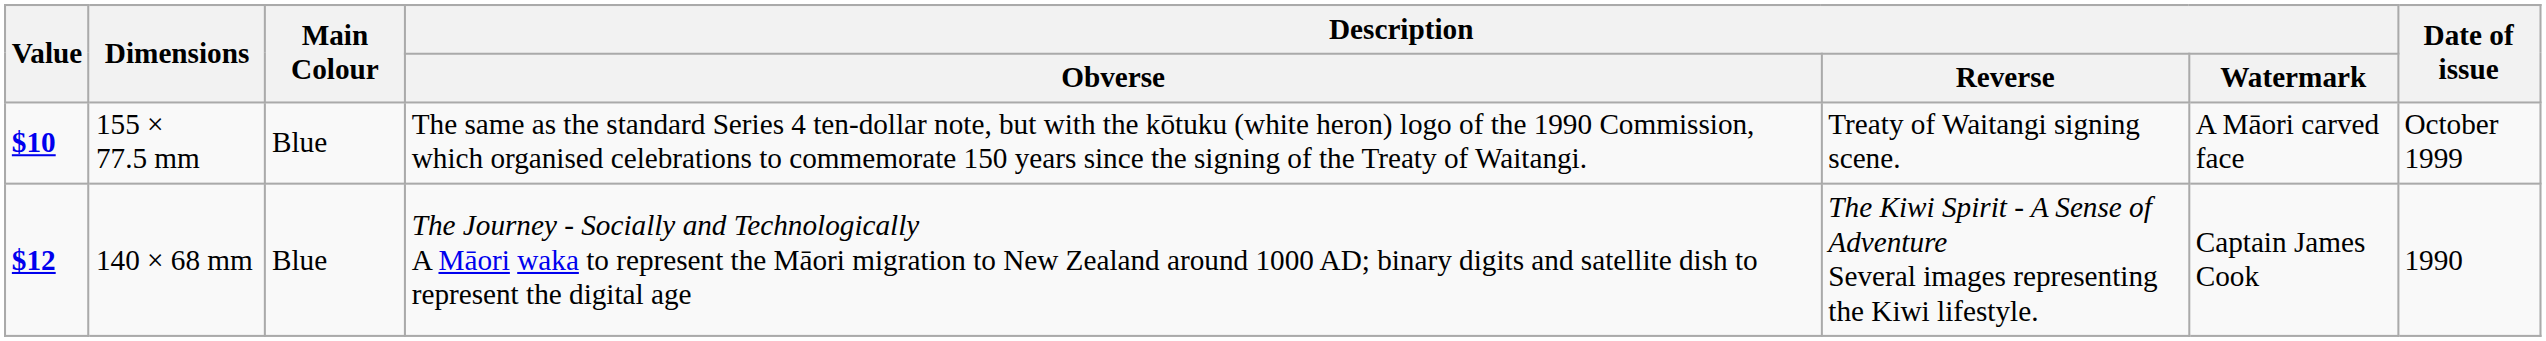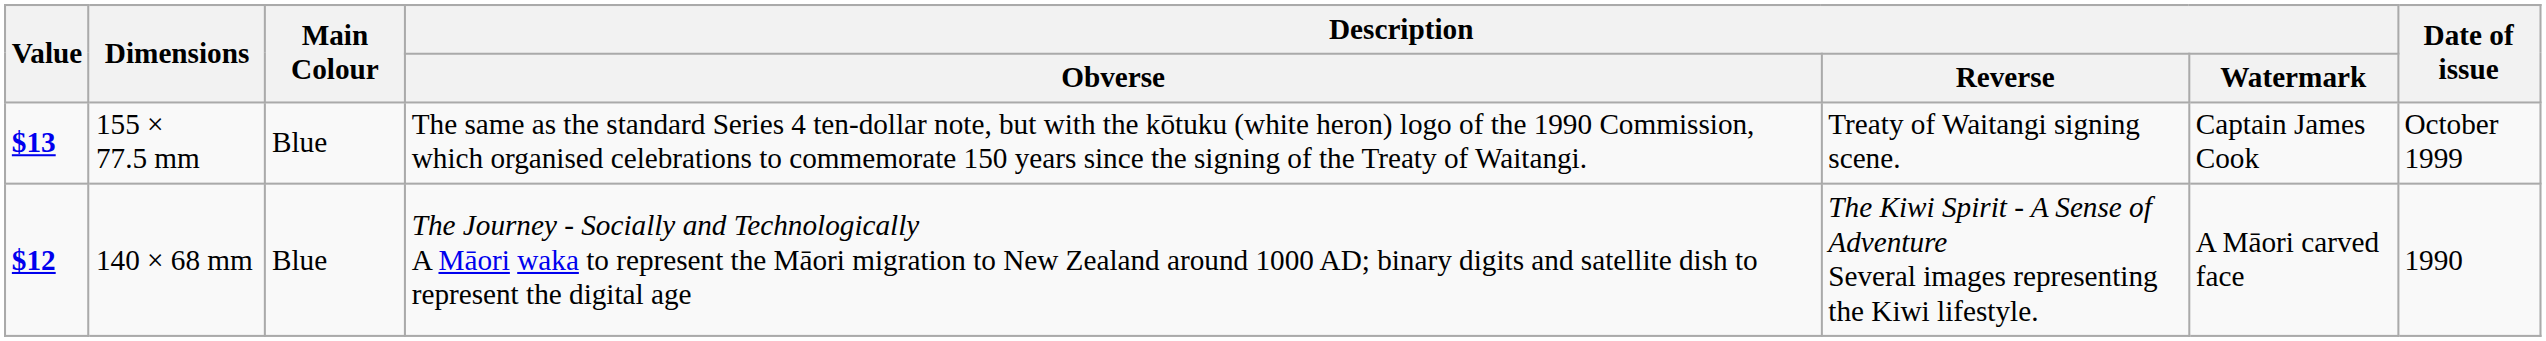 <table class="wikitable" style="font-size: 90%">
 <tr>
 <th rowspan=2>Value</th>
 <th rowspan=2>Dimensions</th>
 <th rowspan=2>Main Colour</th>
 <th colspan=3>Description</th>
 <th rowspan=2>Date of issue</th>
 </tr>
 <tr>
 <th>Obverse</th>
 <th>Reverse</th>
 <th>Watermark</th>
 </tr>
 <tr>
-<td><a href='#'><strong>$10</strong></a></td>
+<td><a href='#'><strong>$13</strong></a></td>
 <td>155 × 77.5 mm</td>
 <td>Blue</td>
 <td>The same as the standard Series 4 ten-dollar note, but with the kōtuku (white heron) logo of the 1990 Commission, which organised celebrations to commemorate 150 years since the signing of the Treaty of Waitangi.</td>
 <td>Treaty of Waitangi signing scene.</td>
-<td>A Māori carved face</td>
+<td>Captain James Cook</td>
 <td>October 1999</td>
 </tr>
 <tr>
 <td><a href='#'><strong>$12</strong></a></td>
 <td>140 × 68 mm</td>
 <td>Blue</td>
 <td><em>The Journey - Socially and Technologically</em> <br> A <a href='#'>Māori</a> <a href='#'>waka</a> to represent the Māori migration to New Zealand around 1000 AD; binary digits and satellite dish to represent the digital age</td>
 <td><em>The Kiwi Spirit - A Sense of Adventure</em> <br>Several images representing the Kiwi lifestyle.</td>
-<td>Captain James Cook</td>
+<td>A Māori carved face</td>
 <td>1990</td>
 </tr>
 </table>
